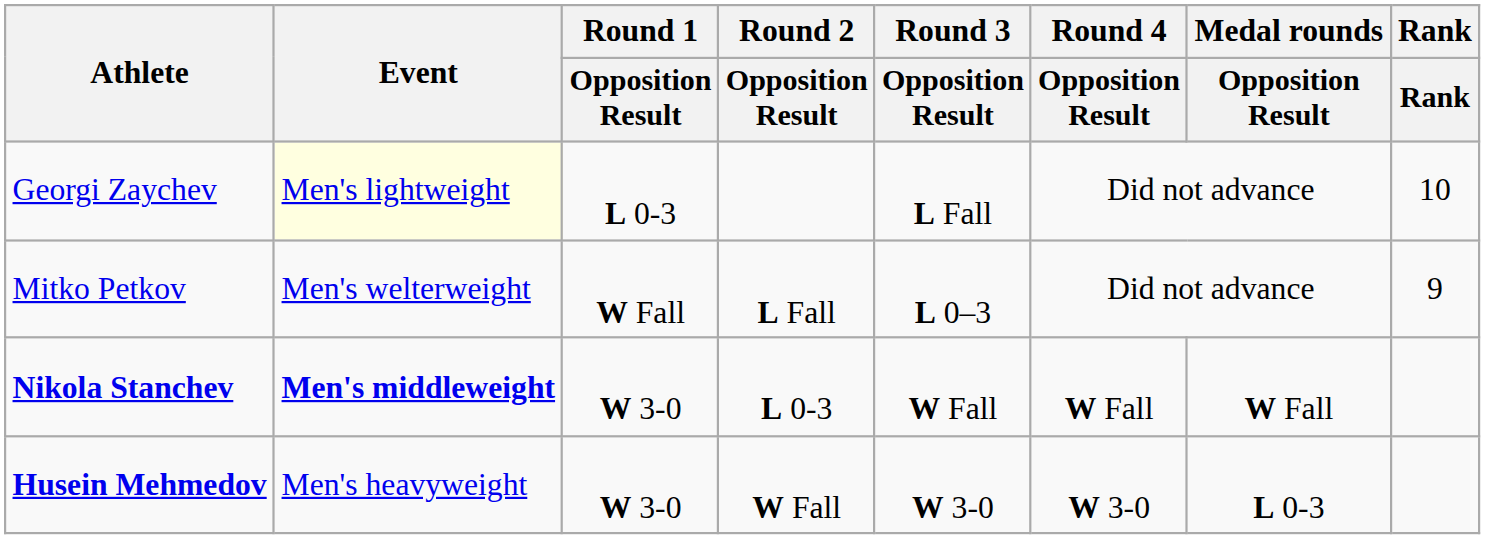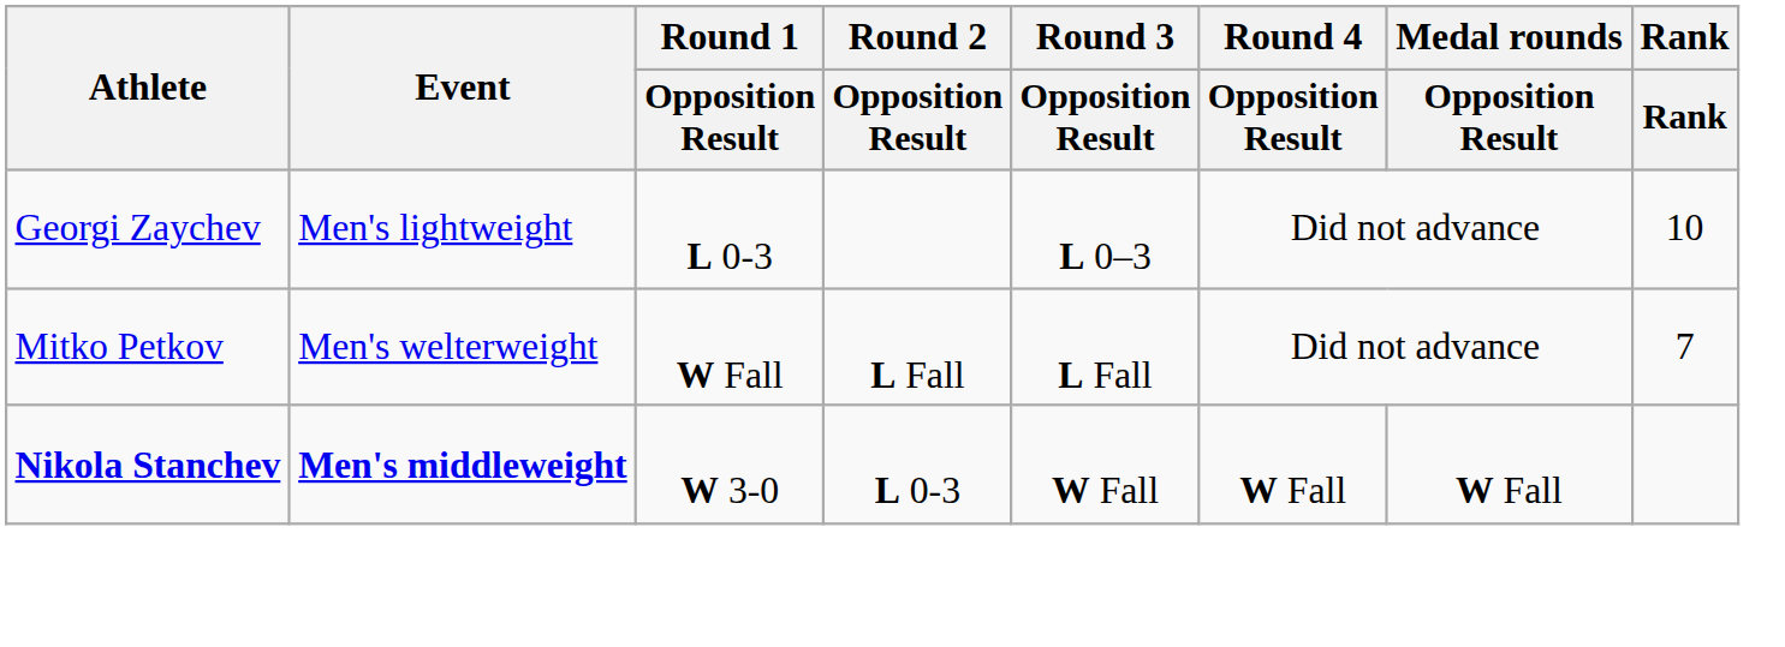 <table class="wikitable" style="font-size:90%">
 <tr>
 <th rowspan="2">Athlete</th>
 <th rowspan="2">Event</th>
 <th>Round 1</th>
 <th>Round 2</th>
 <th>Round 3</th>
 <th>Round 4</th>
 <th>Medal rounds</th>
 <th>Rank</th>
 </tr>
 <tr style="font-size: 95%">
 <th>Opposition<br>Result</th>
 <th>Opposition<br>Result</th>
 <th>Opposition<br>Result</th>
 <th>Opposition<br>Result</th>
 <th>Opposition<br>Result</th>
 <th>Rank</th>
 </tr>
 <tr align=center>
 <td align=left><a href='#'>Georgi Zaychev</a></td>
-<td align=left style="background: lightyellow;"><a href='#'>Men's lightweight</a></td>
+<td align=left><a href='#'>Men's lightweight</a></td>
 <td> <br><strong>L</strong> 0-3 <sup></sup></td>
 <td></td>
-<td><br><strong>L</strong> Fall <sup></sup></td>
+<td> <br><strong>L</strong> 0–3 <sup></sup></td>
 <td colspan=2>Did not advance</td>
 <td>10</td>
 </tr>
 <tr align=center>
 <td align=left><a href='#'>Mitko Petkov</a></td>
 <td align=left><a href='#'>Men's welterweight</a></td>
 <td> <br><strong>W</strong> Fall <sup></sup></td>
 <td><br><strong>L</strong> Fall <sup></sup></td>
-<td> <br><strong>L</strong> 0–3 <sup></sup></td>
+<td><br><strong>L</strong> Fall <sup></sup></td>
 <td colspan=2>Did not advance</td>
-<td>9</td>
+<td>7</td>
 </tr>
 <tr align=center>
 <td align=left><strong><a href='#'>Nikola Stanchev</a></strong></td>
 <td align=left><strong><a href='#'>Men's middleweight</a></strong></td>
 <td><br><strong>W</strong> 3-0 <sup></sup></td>
 <td> <br><strong>L</strong> 0-3 <sup></sup></td>
 <td> <br><strong>W</strong> Fall <sup></sup></td>
 <td> <br><strong>W</strong> Fall <sup></sup></td>
 <td><br><strong>W</strong> Fall <sup></sup></td>
 <td></td>
 </tr>
-<tr align=center>
-<td align=left><strong><a href='#'>Husein Mehmedov</a></strong></td>
-<td align=left><a href='#'>Men's heavyweight</a></td>
-<td><br><strong>W</strong> 3-0 <sup></sup></td>
-<td> <br><strong>W</strong> Fall <sup> </sup></td>
-<td><br><strong>W</strong> 3-0 <sup></sup></td>
-<td><br><strong>W</strong> 3-0 <sup></sup></td>
-<td><br><strong>L</strong> 0-3 <sup> </sup></td>
-<td></td>
-</tr>
 </table>
